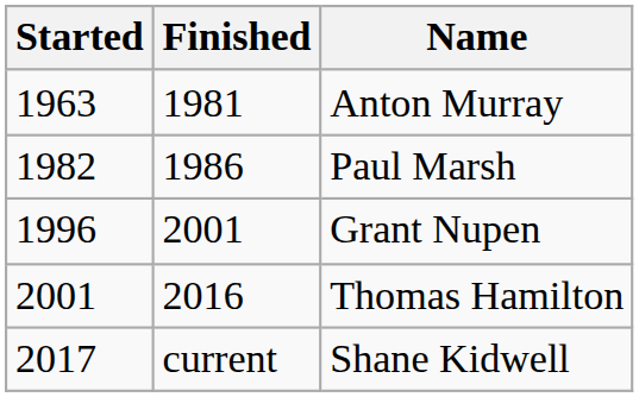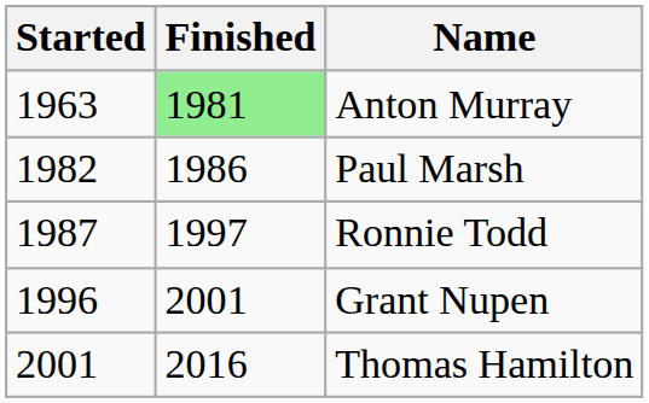 <table class="wikitable" border="1">
 <tr>
 <th><strong>Started</strong></th>
 <th><strong>Finished</strong></th>
 <th><strong>Name</strong></th>
 </tr>
 <tr>
 <td>1963</td>
-<td>1981</td>
+<td style="background: lightgreen;">1981</td>
 <td>Anton Murray</td>
 </tr>
 <tr>
 <td>1982</td>
 <td>1986</td>
 <td>Paul Marsh</td>
+</tr>
+<tr>
+<td>1987</td>
+<td>1997</td>
+<td>Ronnie Todd</td>
 </tr>
 <tr>
 <td>1996</td>
 <td>2001</td>
 <td>Grant Nupen</td>
 </tr>
 <tr>
 <td>2001</td>
 <td>2016</td>
 <td>Thomas Hamilton</td>
 </tr>
-<tr>
-<td>2017</td>
-<td>current</td>
-<td>Shane Kidwell</td>
-</tr>
 </table>
